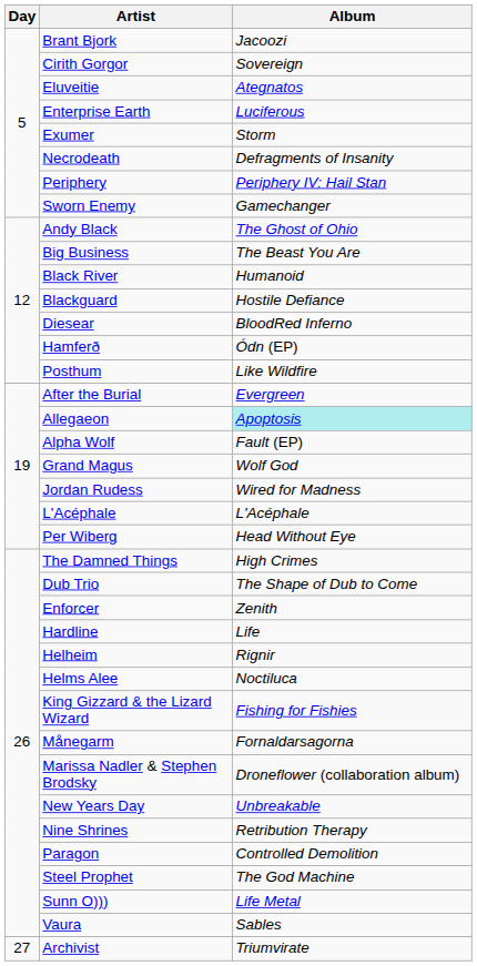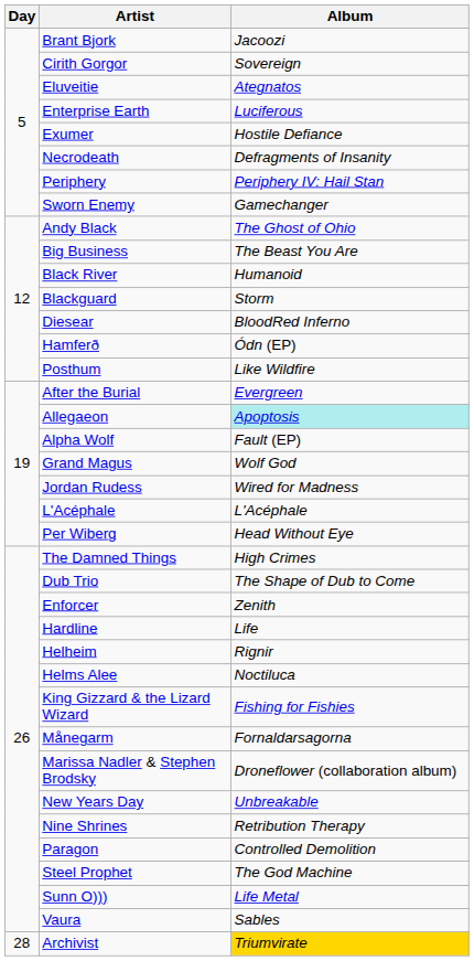 <table class="wikitable">
 <tr>
 <th style="width:20px;">Day</th>
 <th style="width:200px;">Artist</th>
 <th style="width:250px;">Album</th>
 </tr>
 <tr>
 <td style="text-align:center;" rowspan="8">5</td>
 <td><a href='#'>Brant Bjork</a></td>
 <td><em>Jacoozi</em></td>
 </tr>
 <tr>
 <td><a href='#'>Cirith Gorgor</a></td>
 <td><em>Sovereign</em></td>
 </tr>
 <tr>
 <td><a href='#'>Eluveitie</a></td>
 <td><em><a href='#'>Ategnatos</a></em></td>
 </tr>
 <tr>
 <td><a href='#'>Enterprise Earth</a></td>
 <td><em><a href='#'>Luciferous</a></em></td>
 </tr>
 <tr>
 <td><a href='#'>Exumer</a></td>
-<td><em>Storm</em></td>
+<td><em>Hostile Defiance</em></td>
 </tr>
 <tr>
 <td><a href='#'>Necrodeath</a></td>
 <td><em>Defragments of Insanity</em></td>
 </tr>
 <tr>
 <td><a href='#'>Periphery</a></td>
 <td><em><a href='#'>Periphery IV: Hail Stan</a></em></td>
 </tr>
 <tr>
 <td><a href='#'>Sworn Enemy</a></td>
 <td><em>Gamechanger</em></td>
 </tr>
 <tr>
 <td style="text-align:center;" rowspan="7">12</td>
 <td><a href='#'>Andy Black</a></td>
 <td><em><a href='#'>The Ghost of Ohio</a></em></td>
 </tr>
 <tr>
 <td><a href='#'>Big Business</a></td>
 <td><em>The Beast You Are</em></td>
 </tr>
 <tr>
 <td><a href='#'>Black River</a></td>
 <td><em>Humanoid</em></td>
 </tr>
 <tr>
 <td><a href='#'>Blackguard</a></td>
-<td><em>Hostile Defiance</em></td>
+<td><em>Storm</em></td>
 </tr>
 <tr>
 <td><a href='#'>Diesear</a></td>
 <td><em>BloodRed Inferno</em></td>
 </tr>
 <tr>
 <td><a href='#'>Hamferð</a></td>
 <td><em>Ódn</em> (EP)</td>
 </tr>
 <tr>
 <td><a href='#'>Posthum</a></td>
 <td><em>Like Wildfire</em></td>
 </tr>
 <tr>
 <td style="text-align:center;" rowspan="7">19</td>
 <td><a href='#'>After the Burial</a></td>
 <td><em><a href='#'>Evergreen</a></em></td>
 </tr>
 <tr>
 <td><a href='#'>Allegaeon</a></td>
 <td style="background: paleturquoise;"><em><a href='#'>Apoptosis</a></em></td>
 </tr>
 <tr>
 <td><a href='#'>Alpha Wolf</a></td>
 <td><em>Fault</em> (EP)</td>
 </tr>
 <tr>
 <td><a href='#'>Grand Magus</a></td>
 <td><em>Wolf God</em></td>
 </tr>
 <tr>
 <td><a href='#'>Jordan Rudess</a></td>
 <td><em>Wired for Madness</em></td>
 </tr>
 <tr>
 <td><a href='#'>L'Acéphale</a></td>
 <td><em>L'Acéphale</em></td>
 </tr>
 <tr>
 <td><a href='#'>Per Wiberg</a></td>
 <td><em>Head Without Eye</em></td>
 </tr>
 <tr>
 <td style="text-align:center;" rowspan="15">26</td>
 <td><a href='#'>The Damned Things</a></td>
 <td><em>High Crimes</em></td>
 </tr>
 <tr>
 <td><a href='#'>Dub Trio</a></td>
 <td><em>The Shape of Dub to Come</em></td>
 </tr>
 <tr>
 <td><a href='#'>Enforcer</a></td>
 <td><em>Zenith</em></td>
 </tr>
 <tr>
 <td><a href='#'>Hardline</a></td>
 <td><em>Life</em></td>
 </tr>
 <tr>
 <td><a href='#'>Helheim</a></td>
 <td><em>Rignir</em></td>
 </tr>
 <tr>
 <td><a href='#'>Helms Alee</a></td>
 <td><em>Noctiluca</em></td>
 </tr>
 <tr>
 <td><a href='#'>King Gizzard & the Lizard Wizard</a></td>
 <td><em><a href='#'>Fishing for Fishies</a></em></td>
 </tr>
 <tr>
 <td><a href='#'>Månegarm</a></td>
 <td><em>Fornaldarsagorna</em></td>
 </tr>
 <tr>
 <td><a href='#'>Marissa Nadler</a> & <a href='#'>Stephen Brodsky</a></td>
 <td><em>Droneflower</em> (collaboration album)</td>
 </tr>
 <tr>
 <td><a href='#'>New Years Day</a></td>
 <td><em><a href='#'>Unbreakable</a></em></td>
 </tr>
 <tr>
 <td><a href='#'>Nine Shrines</a></td>
 <td><em>Retribution Therapy</em></td>
 </tr>
 <tr>
 <td><a href='#'>Paragon</a></td>
 <td><em>Controlled Demolition</em></td>
 </tr>
 <tr>
 <td><a href='#'>Steel Prophet</a></td>
 <td><em>The God Machine</em></td>
 </tr>
 <tr>
 <td><a href='#'>Sunn O)))</a></td>
 <td><em><a href='#'>Life Metal</a></em></td>
 </tr>
 <tr>
 <td><a href='#'>Vaura</a></td>
 <td><em>Sables</em></td>
 </tr>
 <tr>
-<td style="text-align:center;" rowspan="1">27</td>
+<td style="text-align:center;" rowspan="1">28</td>
 <td><a href='#'>Archivist</a></td>
-<td><em>Triumvirate</em></td>
+<td style="background: gold;"><em>Triumvirate</em></td>
 </tr>
 </table>
